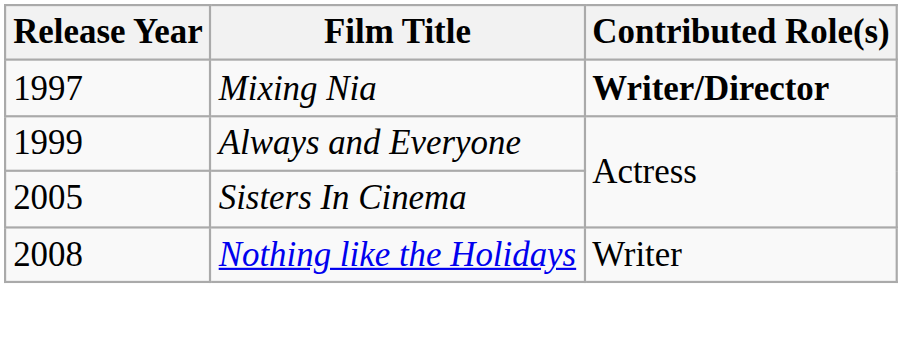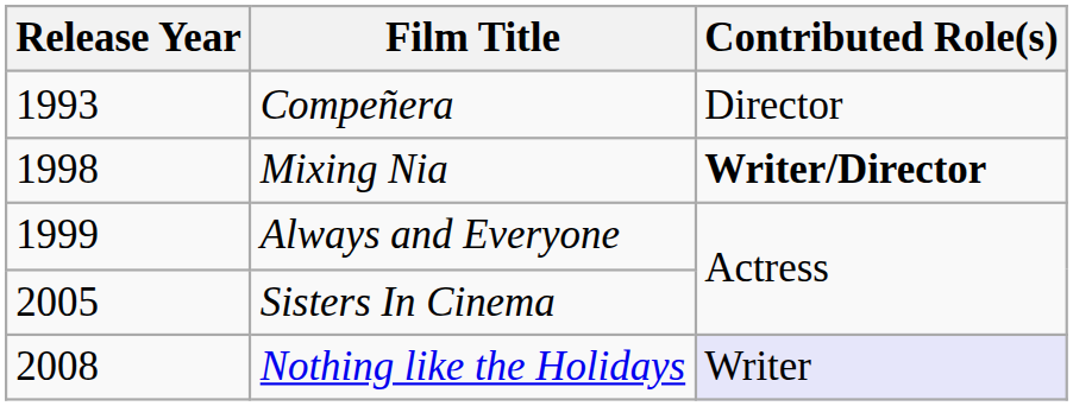 <table class="wikitable">
 <tr>
 <th>Release Year</th>
 <th>Film Title</th>
 <th>Contributed Role(s)</th>
 </tr>
 <tr>
-<td>1997</td>
+<td>1993</td>
+<td><em>Compeñera</em></td>
+<td>Director</td>
+</tr>
+<tr>
+<td>1998</td>
 <td><em>Mixing Nia</em></td>
 <td><strong>Writer/Director</strong></td>
 </tr>
 <tr>
 <td>1999</td>
 <td><em>Always and Everyone</em></td>
 <td rowspan="2">Actress</td>
 </tr>
 <tr>
 <td>2005</td>
 <td><em>Sisters In Cinema</em></td>
 </tr>
 <tr>
 <td>2008</td>
 <td><em><a href='#'>Nothing like the Holidays</a></em></td>
-<td>Writer</td>
+<td style="background: lavender;">Writer</td>
 </tr>
 </table>
